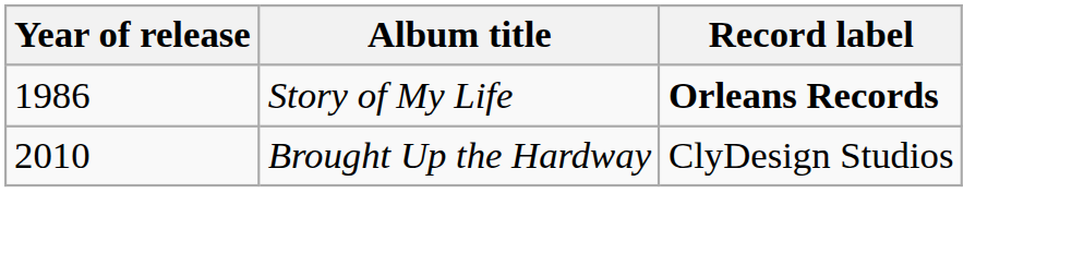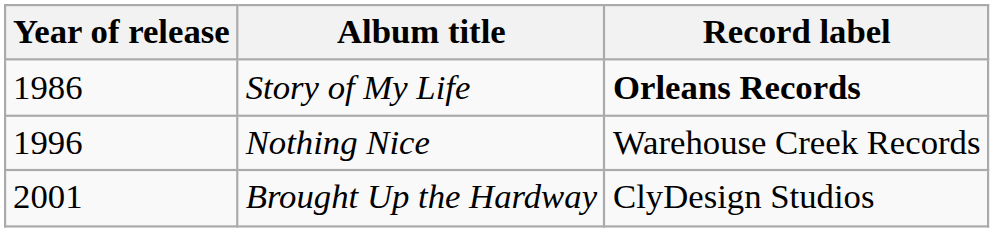 <table class="wikitable sortable">
 <tr>
 <th>Year of release</th>
 <th>Album title</th>
 <th>Record label</th>
 </tr>
 <tr>
 <td>1986</td>
 <td><em>Story of My Life</em></td>
 <td><strong>Orleans Records</strong></td>
 </tr>
 <tr>
-<td>2010</td>
+<td>1996</td>
+<td><em>Nothing Nice</em></td>
+<td>Warehouse Creek Records</td>
+</tr>
+<tr>
+<td>2001</td>
 <td><em>Brought Up the Hardway</em></td>
 <td>ClyDesign Studios</td>
 </tr>
 </table>
